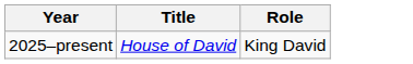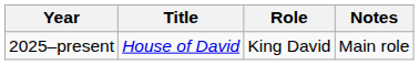 <table class="wikitable sortable">
 <tr>
 <th scope="col">Year</th>
 <th scope="col">Title</th>
 <th scope="col">Role</th>
+<th scope="col" class="unsortable">Notes</th>
 </tr>
 <tr>
 <td>2025–present</td>
 <td><a href='#'><em>House of David</em></a></td>
 <td>King David</td>
+<td>Main role</td>
 </tr>
 </table>
